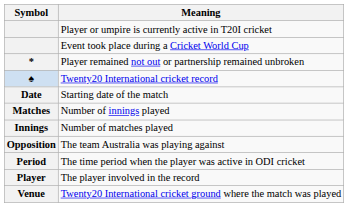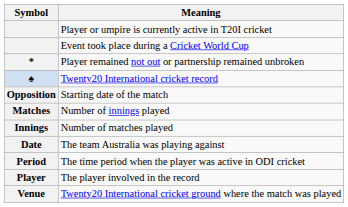 <table class="wikitable plainrowheaders">
 <tr>
 <th scope=col>Symbol</th>
 <th scope=col>Meaning</th>
 </tr>
 <tr>
 <th scope=row></th>
 <td>Player or umpire is currently active in T20I cricket</td>
 </tr>
 <tr>
 <th scope=row></th>
 <td>Event took place during a <a href='#'>Cricket World Cup</a></td>
 </tr>
 <tr>
 <th scope=row>*</th>
 <td>Player remained <a href='#'>not out</a> or partnership remained unbroken</td>
 </tr>
 <tr>
 <th scope=row style=background:#cee0f2;>♠</th>
 <td><a href='#'>Twenty20 International cricket record</a></td>
 </tr>
 <tr>
-<th scope=row>Date</th>
+<th scope=row>Opposition</th>
 <td>Starting date of the match</td>
 </tr>
 <tr>
 <th scope=row>Matches</th>
 <td>Number of <a href='#'>innings</a> played</td>
 </tr>
 <tr>
 <th scope=row>Innings</th>
 <td>Number of matches played</td>
 </tr>
 <tr>
-<th scope=row>Opposition</th>
+<th scope=row>Date</th>
 <td>The team Australia was playing against</td>
 </tr>
 <tr>
 <th scope=row>Period</th>
 <td>The time period when the player was active in ODI cricket</td>
 </tr>
 <tr>
 <th scope=row>Player</th>
 <td>The player involved in the record</td>
 </tr>
 <tr>
 <th scope=row>Venue</th>
 <td><a href='#'>Twenty20 International cricket ground</a> where the match was played</td>
 </tr>
 </table>
